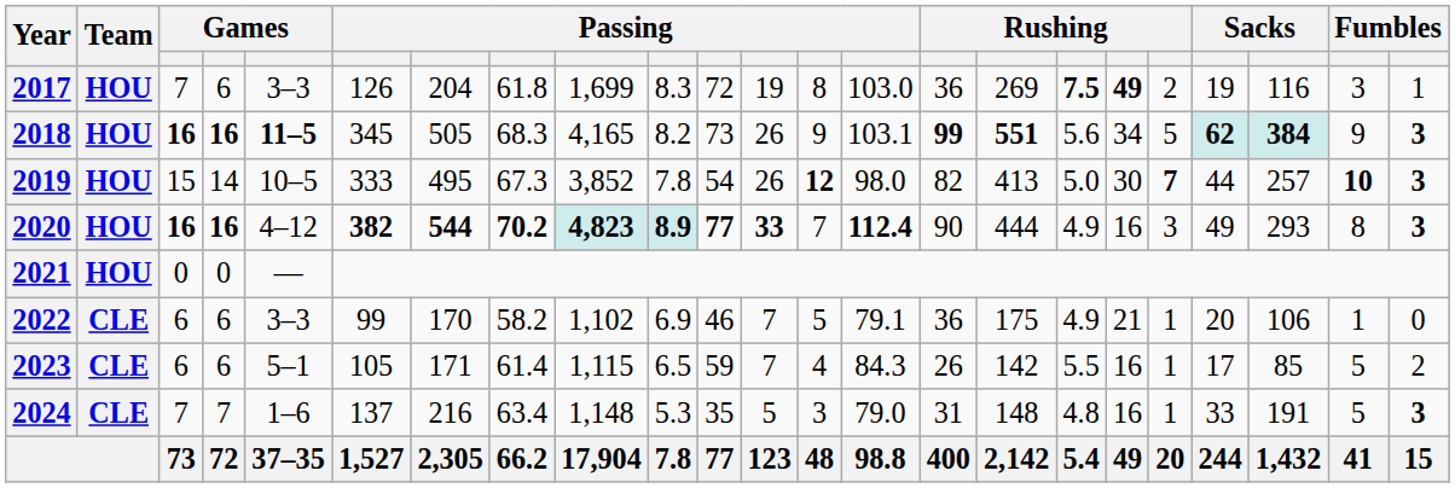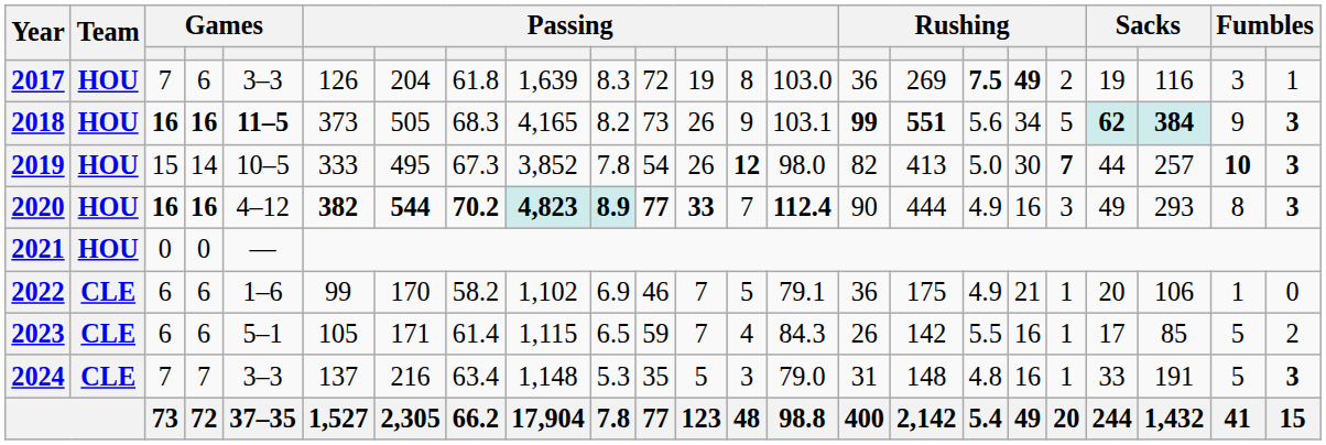 <table class="wikitable" style="text-align:center;">
 <tr>
 <th rowspan="2">Year</th>
 <th rowspan="2">Team</th>
 <th colspan="3">Games</th>
 <th colspan="9">Passing</th>
 <th colspan="5">Rushing</th>
 <th colspan="2">Sacks</th>
 <th colspan="2">Fumbles</th>
 </tr>
 <tr>
 <th></th>
 <th></th>
 <th></th>
 <th></th>
 <th></th>
 <th></th>
 <th></th>
 <th></th>
 <th></th>
 <th></th>
 <th></th>
 <th></th>
 <th></th>
 <th></th>
 <th></th>
 <th></th>
 <th></th>
 <th></th>
 <th></th>
 <th></th>
 <th></th>
 </tr>
 <tr>
 <th><a href='#'>2017</a></th>
 <th><a href='#'>HOU</a></th>
 <td>7</td>
 <td>6</td>
 <td>3–3</td>
 <td>126</td>
 <td>204</td>
 <td>61.8</td>
-<td>1,699</td>
+<td>1,639</td>
 <td>8.3</td>
 <td>72</td>
 <td>19</td>
 <td>8</td>
 <td>103.0</td>
 <td>36</td>
 <td>269</td>
 <td><strong>7.5</strong></td>
 <td><strong>49</strong></td>
 <td>2</td>
 <td>19</td>
 <td>116</td>
 <td>3</td>
 <td>1</td>
 </tr>
 <tr>
 <th><a href='#'>2018</a></th>
 <th><a href='#'>HOU</a></th>
 <td><strong>16</strong></td>
 <td><strong>16</strong></td>
 <td><strong>11–5</strong></td>
-<td>345</td>
+<td>373</td>
 <td>505</td>
 <td>68.3</td>
 <td>4,165</td>
 <td>8.2</td>
 <td>73</td>
 <td>26</td>
 <td>9</td>
 <td>103.1</td>
 <td><strong>99</strong></td>
 <td><strong>551</strong></td>
 <td>5.6</td>
 <td>34</td>
 <td>5</td>
 <td style="background:#cfecec;"><strong>62</strong></td>
 <td style="background:#cfecec;"><strong>384</strong></td>
 <td>9</td>
 <td><strong>3</strong></td>
 </tr>
 <tr>
 <th><a href='#'>2019</a></th>
 <th><a href='#'>HOU</a></th>
 <td>15</td>
 <td>14</td>
 <td>10–5</td>
 <td>333</td>
 <td>495</td>
 <td>67.3</td>
 <td>3,852</td>
 <td>7.8</td>
 <td>54</td>
 <td>26</td>
 <td><strong>12</strong></td>
 <td>98.0</td>
 <td>82</td>
 <td>413</td>
 <td>5.0</td>
 <td>30</td>
 <td><strong>7</strong></td>
 <td>44</td>
 <td>257</td>
 <td><strong>10</strong></td>
 <td><strong>3</strong></td>
 </tr>
 <tr>
 <th><a href='#'>2020</a></th>
 <th><a href='#'>HOU</a></th>
 <td><strong>16</strong></td>
 <td><strong>16</strong></td>
 <td>4–12</td>
 <td><strong>382</strong></td>
 <td><strong>544</strong></td>
 <td><strong>70.2</strong></td>
 <td style="background:#cfecec;"><strong>4,823</strong></td>
 <td style="background:#cfecec;"><strong>8.9</strong></td>
 <td><strong>77</strong></td>
 <td><strong>33</strong></td>
 <td>7</td>
 <td><strong>112.4</strong></td>
 <td>90</td>
 <td>444</td>
 <td>4.9</td>
 <td>16</td>
 <td>3</td>
 <td>49</td>
 <td>293</td>
 <td>8</td>
 <td><strong>3</strong></td>
 </tr>
 <tr>
 <th><a href='#'>2021</a></th>
 <th><a href='#'>HOU</a></th>
 <td>0</td>
 <td>0</td>
 <td>—</td>
 <td colspan="18"></td>
 </tr>
 <tr>
 <th><a href='#'>2022</a></th>
 <th><a href='#'>CLE</a></th>
 <td>6</td>
 <td>6</td>
-<td>3–3</td>
+<td>1–6</td>
 <td>99</td>
 <td>170</td>
 <td>58.2</td>
 <td>1,102</td>
 <td>6.9</td>
 <td>46</td>
 <td>7</td>
 <td>5</td>
 <td>79.1</td>
 <td>36</td>
 <td>175</td>
 <td>4.9</td>
 <td>21</td>
 <td>1</td>
 <td>20</td>
 <td>106</td>
 <td>1</td>
 <td>0</td>
 </tr>
 <tr>
 <th><a href='#'>2023</a></th>
 <th><a href='#'>CLE</a></th>
 <td>6</td>
 <td>6</td>
 <td>5–1</td>
 <td>105</td>
 <td>171</td>
 <td>61.4</td>
 <td>1,115</td>
 <td>6.5</td>
 <td>59</td>
 <td>7</td>
 <td>4</td>
 <td>84.3</td>
 <td>26</td>
 <td>142</td>
 <td>5.5</td>
 <td>16</td>
 <td>1</td>
 <td>17</td>
 <td>85</td>
 <td>5</td>
 <td>2</td>
 </tr>
 <tr>
 <th><a href='#'>2024</a></th>
 <th><a href='#'>CLE</a></th>
 <td>7</td>
 <td>7</td>
-<td>1–6</td>
+<td>3–3</td>
 <td>137</td>
 <td>216</td>
 <td>63.4</td>
 <td>1,148</td>
 <td>5.3</td>
 <td>35</td>
 <td>5</td>
 <td>3</td>
 <td>79.0</td>
 <td>31</td>
 <td>148</td>
 <td>4.8</td>
 <td>16</td>
 <td>1</td>
 <td>33</td>
 <td>191</td>
 <td>5</td>
 <td><strong>3</strong></td>
 </tr>
 <tr>
 <th colspan="2"></th>
 <th>73</th>
 <th>72</th>
 <th>37–35</th>
 <th>1,527</th>
 <th>2,305</th>
 <th>66.2</th>
 <th>17,904</th>
 <th>7.8</th>
 <th>77</th>
 <th>123</th>
 <th>48</th>
 <th>98.8</th>
 <th>400</th>
 <th>2,142</th>
 <th>5.4</th>
 <th>49</th>
 <th>20</th>
 <th>244</th>
 <th>1,432</th>
 <th>41</th>
 <th>15</th>
 </tr>
 </table>
